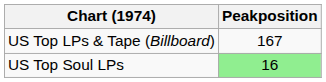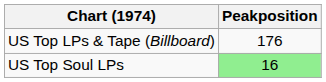 <table class="wikitable">
 <tr>
 <th>Chart (1974)</th>
 <th>Peakposition</th>
 </tr>
 <tr>
 <td>US Top LPs & Tape (<em>Billboard</em>)</td>
-<td align="center">167</td>
+<td align="center">176</td>
 </tr>
 <tr>
 <td>US Top Soul LPs</td>
 <td align="center" style="background: lightgreen;">16</td>
 </tr>
 </table>
